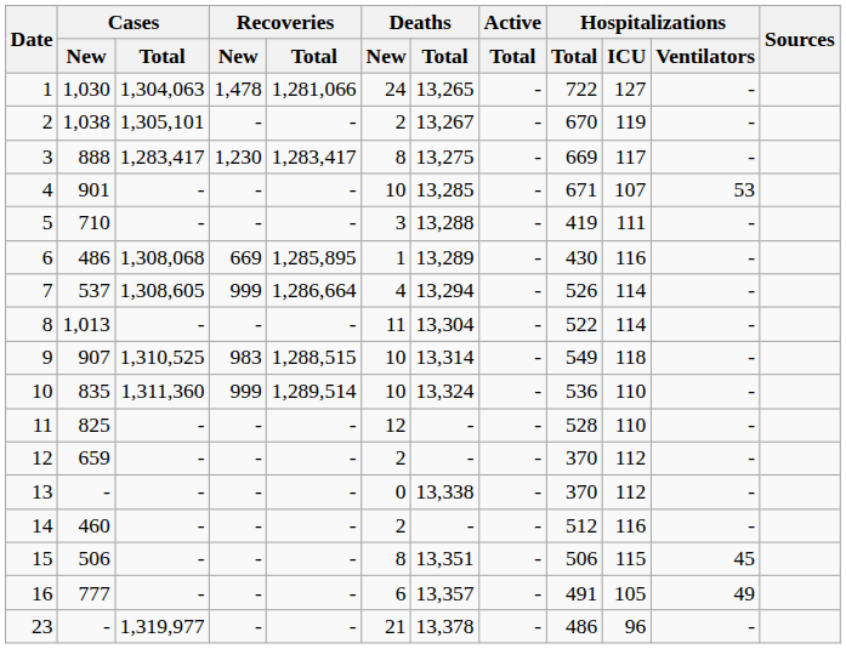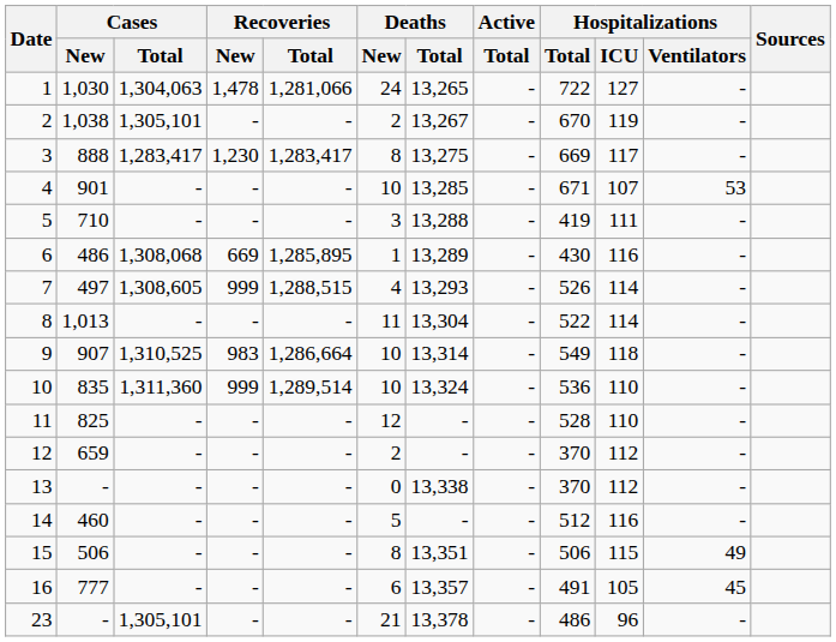 <table class="wikitable sortable mw-collapsible mw-collapsed sticky-header-multi sort-under" style="text-align:right;">
 <tr>
 <th rowspan=2>Date</th>
 <th colspan=2>Cases</th>
 <th colspan=2>Recoveries</th>
 <th colspan=2>Deaths</th>
 <th colspan=1>Active</th>
 <th colspan=3>Hospitalizations</th>
 <th rowspan=2 class="unsortable">Sources</th>
 </tr>
 <tr>
 <th>New</th>
 <th>Total</th>
 <th>New</th>
 <th>Total</th>
 <th>New</th>
 <th>Total</th>
 <th>Total</th>
 <th>Total</th>
 <th>ICU</th>
 <th>Ventilators</th>
 </tr>
 <tr>
 <td>1</td>
 <td>1,030</td>
 <td>1,304,063</td>
 <td>1,478</td>
 <td>1,281,066</td>
 <td>24</td>
 <td>13,265</td>
 <td>-</td>
 <td>722</td>
 <td>127</td>
 <td>-</td>
 <td></td>
 </tr>
 <tr>
 <td>2</td>
 <td>1,038</td>
 <td>1,305,101</td>
 <td>-</td>
 <td>-</td>
 <td>2</td>
 <td>13,267</td>
 <td>-</td>
 <td>670</td>
 <td>119</td>
 <td>-</td>
 <td></td>
 </tr>
 <tr>
 <td>3</td>
 <td>888</td>
 <td>1,283,417</td>
 <td>1,230</td>
 <td>1,283,417</td>
 <td>8</td>
 <td>13,275</td>
 <td>-</td>
 <td>669</td>
 <td>117</td>
 <td>-</td>
 <td></td>
 </tr>
 <tr>
 <td>4</td>
 <td>901</td>
 <td>-</td>
 <td>-</td>
 <td>-</td>
 <td>10</td>
 <td>13,285</td>
 <td>-</td>
 <td>671</td>
 <td>107</td>
 <td>53</td>
 <td></td>
 </tr>
 <tr>
 <td>5</td>
 <td>710</td>
 <td>-</td>
 <td>-</td>
 <td>-</td>
 <td>3</td>
 <td>13,288</td>
 <td>-</td>
 <td>419</td>
 <td>111</td>
 <td>-</td>
 <td></td>
 </tr>
 <tr>
 <td>6</td>
 <td>486</td>
 <td>1,308,068</td>
 <td>669</td>
 <td>1,285,895</td>
 <td>1</td>
 <td>13,289</td>
 <td>-</td>
 <td>430</td>
 <td>116</td>
 <td>-</td>
 <td></td>
 </tr>
 <tr>
 <td>7</td>
-<td>537</td>
+<td>497</td>
 <td>1,308,605</td>
 <td>999</td>
-<td>1,286,664</td>
+<td>1,288,515</td>
 <td>4</td>
-<td>13,294</td>
+<td>13,293</td>
 <td>-</td>
 <td>526</td>
 <td>114</td>
 <td>-</td>
 <td></td>
 </tr>
 <tr>
 <td>8</td>
 <td>1,013</td>
 <td>-</td>
 <td>-</td>
 <td>-</td>
 <td>11</td>
 <td>13,304</td>
 <td>-</td>
 <td>522</td>
 <td>114</td>
 <td>-</td>
 <td></td>
 </tr>
 <tr>
 <td>9</td>
 <td>907</td>
 <td>1,310,525</td>
 <td>983</td>
-<td>1,288,515</td>
+<td>1,286,664</td>
 <td>10</td>
 <td>13,314</td>
 <td>-</td>
 <td>549</td>
 <td>118</td>
 <td>-</td>
 <td></td>
 </tr>
 <tr>
 <td>10</td>
 <td>835</td>
 <td>1,311,360</td>
 <td>999</td>
 <td>1,289,514</td>
 <td>10</td>
 <td>13,324</td>
 <td>-</td>
 <td>536</td>
 <td>110</td>
 <td>-</td>
 <td></td>
 </tr>
 <tr>
 <td>11</td>
 <td>825</td>
 <td>-</td>
 <td>-</td>
 <td>-</td>
 <td>12</td>
 <td>-</td>
 <td>-</td>
 <td>528</td>
 <td>110</td>
 <td>-</td>
 <td></td>
 </tr>
 <tr>
 <td>12</td>
 <td>659</td>
 <td>-</td>
 <td>-</td>
 <td>-</td>
 <td>2</td>
 <td>-</td>
 <td>-</td>
 <td>370</td>
 <td>112</td>
 <td>-</td>
 <td></td>
 </tr>
 <tr>
 <td>13</td>
 <td>-</td>
 <td>-</td>
 <td>-</td>
 <td>-</td>
 <td>0</td>
 <td>13,338</td>
 <td>-</td>
 <td>370</td>
 <td>112</td>
 <td>-</td>
 <td></td>
 </tr>
 <tr>
 <td>14</td>
 <td>460</td>
 <td>-</td>
 <td>-</td>
 <td>-</td>
-<td>2</td>
+<td>5</td>
 <td>-</td>
 <td>-</td>
 <td>512</td>
 <td>116</td>
 <td>-</td>
 <td></td>
 </tr>
 <tr>
 <td>15</td>
 <td>506</td>
 <td>-</td>
 <td>-</td>
 <td>-</td>
 <td>8</td>
 <td>13,351</td>
 <td>-</td>
 <td>506</td>
 <td>115</td>
-<td>45</td>
+<td>49</td>
 <td></td>
 </tr>
 <tr>
 <td>16</td>
 <td>777</td>
 <td>-</td>
 <td>-</td>
 <td>-</td>
 <td>6</td>
 <td>13,357</td>
 <td>-</td>
 <td>491</td>
 <td>105</td>
-<td>49</td>
+<td>45</td>
 <td></td>
 </tr>
 <tr>
 <td>23</td>
 <td>-</td>
-<td>1,319,977</td>
+<td>1,305,101</td>
 <td>-</td>
 <td>-</td>
 <td>21</td>
 <td>13,378</td>
 <td>-</td>
 <td>486</td>
 <td>96</td>
 <td>-</td>
 <td></td>
 </tr>
 </table>
